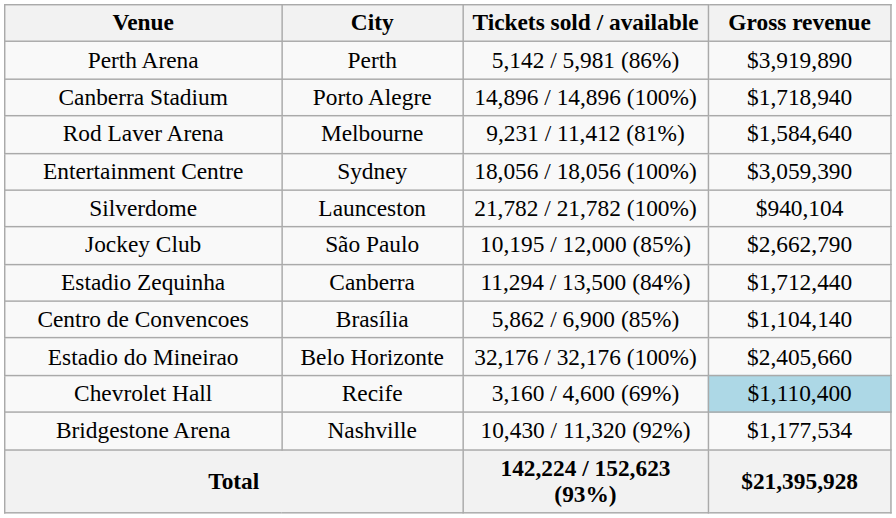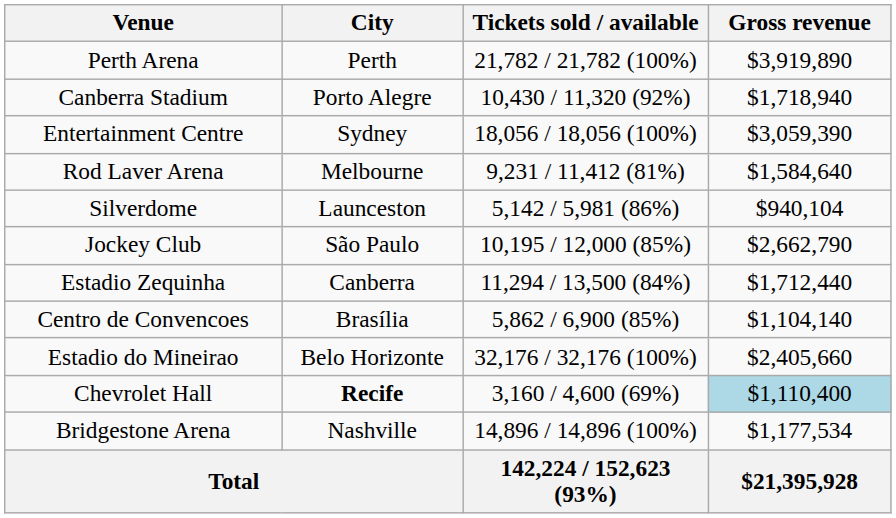 <table class="wikitable" style="text-align:center">
 <tr>
 <th style="width:200px;">Venue</th>
 <th style="width:125px;">City</th>
 <th style="width:180px;">Tickets sold / available</th>
 <th style="width:125px;">Gross revenue</th>
 </tr>
 <tr>
 <td>Perth Arena</td>
 <td>Perth</td>
-<td>5,142 / 5,981 (86%)</td>
+<td>21,782 / 21,782 (100%)</td>
 <td>$3,919,890</td>
 </tr>
 <tr>
 <td>Canberra Stadium</td>
 <td>Porto Alegre</td>
-<td>14,896 / 14,896 (100%)</td>
+<td>10,430 / 11,320 (92%)</td>
 <td>$1,718,940</td>
+</tr>
+<tr>
+<td>Entertainment Centre</td>
+<td>Sydney</td>
+<td>18,056 / 18,056 (100%)</td>
+<td>$3,059,390</td>
 </tr>
 <tr>
 <td>Rod Laver Arena</td>
 <td>Melbourne</td>
 <td>9,231 / 11,412 (81%)</td>
 <td>$1,584,640</td>
 </tr>
 <tr>
-<td>Entertainment Centre</td>
-<td>Sydney</td>
-<td>18,056 / 18,056 (100%)</td>
-<td>$3,059,390</td>
-</tr>
-<tr>
 <td>Silverdome</td>
 <td>Launceston</td>
-<td>21,782 / 21,782 (100%)</td>
+<td>5,142 / 5,981 (86%)</td>
 <td>$940,104</td>
 </tr>
 <tr>
 <td>Jockey Club</td>
 <td>São Paulo</td>
 <td>10,195 / 12,000 (85%)</td>
 <td>$2,662,790</td>
 </tr>
 <tr>
 <td>Estadio Zequinha</td>
 <td>Canberra</td>
 <td>11,294 / 13,500 (84%)</td>
 <td>$1,712,440</td>
 </tr>
 <tr>
 <td>Centro de Convencoes</td>
 <td>Brasília</td>
 <td>5,862 / 6,900 (85%)</td>
 <td>$1,104,140</td>
 </tr>
 <tr>
 <td>Estadio do Mineirao</td>
 <td>Belo Horizonte</td>
 <td>32,176 / 32,176 (100%)</td>
 <td>$2,405,660</td>
 </tr>
 <tr>
 <td>Chevrolet Hall</td>
-<td>Recife</td>
+<td><strong>Recife</strong></td>
 <td>3,160 / 4,600 (69%)</td>
 <td style="background: lightblue;">$1,110,400</td>
 </tr>
 <tr>
 <td>Bridgestone Arena</td>
 <td>Nashville</td>
-<td>10,430 / 11,320 (92%)</td>
+<td>14,896 / 14,896 (100%)</td>
 <td>$1,177,534</td>
 </tr>
 <tr>
 <th colspan="2">Total</th>
 <th>142,224 / 152,623 (93%)</th>
 <th>$21,395,928</th>
 </tr>
 </table>
